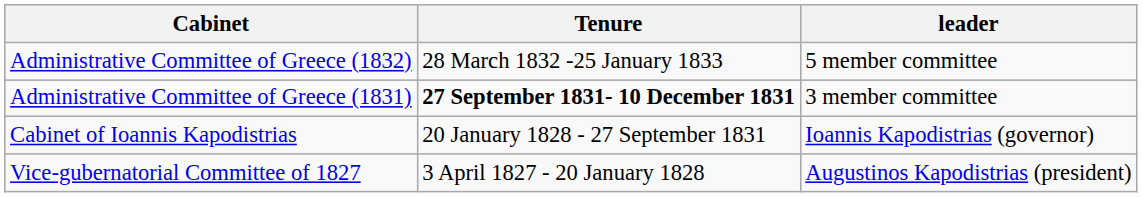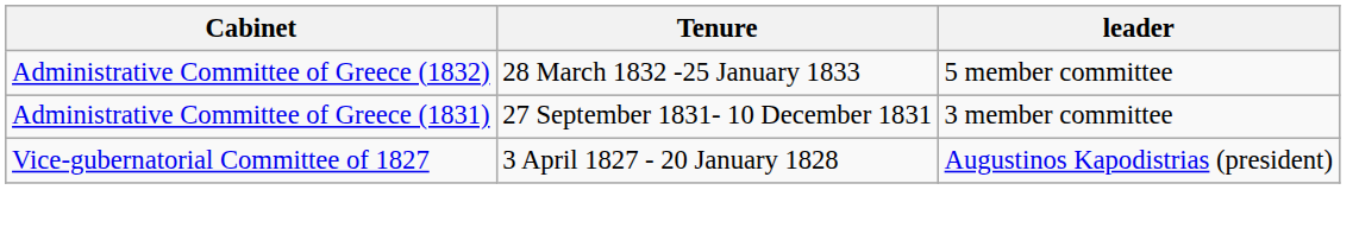 <table class="wikitable" style="font-size: 90%;">
 <tr>
 <th>Cabinet</th>
 <th>Tenure</th>
 <th>leader</th>
 </tr>
 <tr>
 <td><a href='#'>Administrative Committee of Greece (1832)</a></td>
 <td>28 March 1832 -25 January 1833</td>
 <td>5 member committee</td>
 </tr>
 <tr>
 <td><a href='#'>Administrative Committee of Greece (1831)</a></td>
-<td><strong>27 September 1831- 10 December 1831</strong></td>
+<td>27 September 1831- 10 December 1831</td>
 <td>3 member committee</td>
-</tr>
-<tr>
-<td><a href='#'>Cabinet of Ioannis Kapodistrias</a></td>
-<td>20 January 1828 - 27 September 1831</td>
-<td><a href='#'>Ioannis Kapodistrias</a> (governor)</td>
 </tr>
 <tr>
 <td><a href='#'>Vice-gubernatorial Committee of 1827</a></td>
 <td>3 April 1827 - 20 January 1828</td>
 <td><a href='#'>Augustinos Kapodistrias</a> (president)</td>
 </tr>
 </table>
